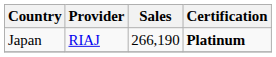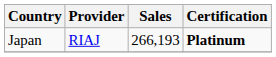 <table class="wikitable" border="1">
 <tr>
 <th>Country</th>
 <th>Provider</th>
 <th>Sales</th>
 <th>Certification</th>
 </tr>
 <tr>
 <td>Japan</td>
 <td><a href='#'>RIAJ</a></td>
-<td>266,190</td>
+<td>266,193</td>
 <td><strong>Platinum</strong></td>
 </tr>
 <tr>
 </tr>
 </table>
